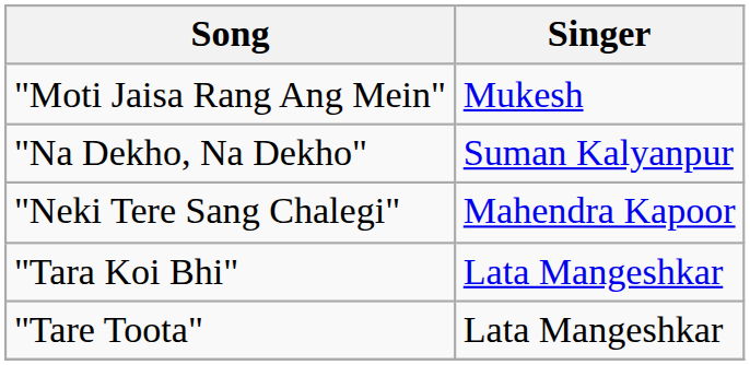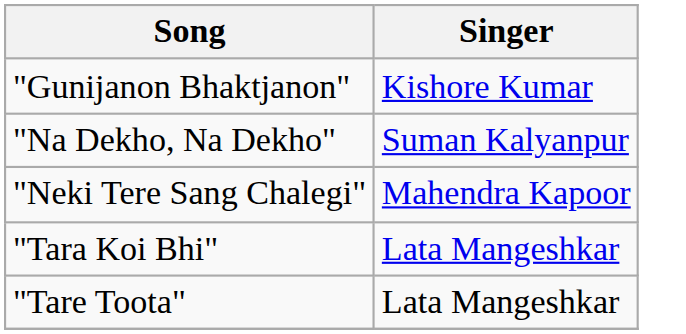 <table class="wikitable">
 <tr>
 <th>Song</th>
 <th>Singer</th>
 </tr>
 <tr>
-<td>"Moti Jaisa Rang Ang Mein"</td>
-<td><a href='#'>Mukesh</a></td>
+<td>"Gunijanon Bhaktjanon"</td>
+<td><a href='#'>Kishore Kumar</a></td>
 </tr>
 <tr>
 <td>"Na Dekho, Na Dekho"</td>
 <td><a href='#'>Suman Kalyanpur</a></td>
 </tr>
 <tr>
 <td>"Neki Tere Sang Chalegi"</td>
 <td><a href='#'>Mahendra Kapoor</a></td>
 </tr>
 <tr>
 <td>"Tara Koi Bhi"</td>
 <td><a href='#'>Lata Mangeshkar</a></td>
 </tr>
 <tr>
 <td>"Tare Toota"</td>
 <td>Lata Mangeshkar</td>
 </tr>
 <tr>
 </tr>
 </table>
